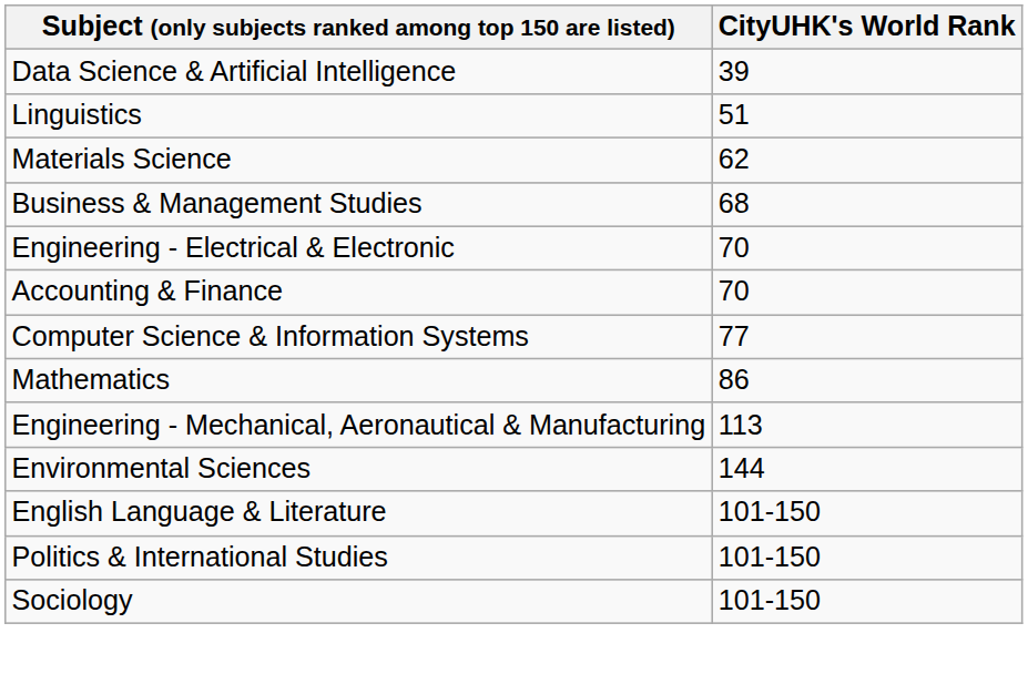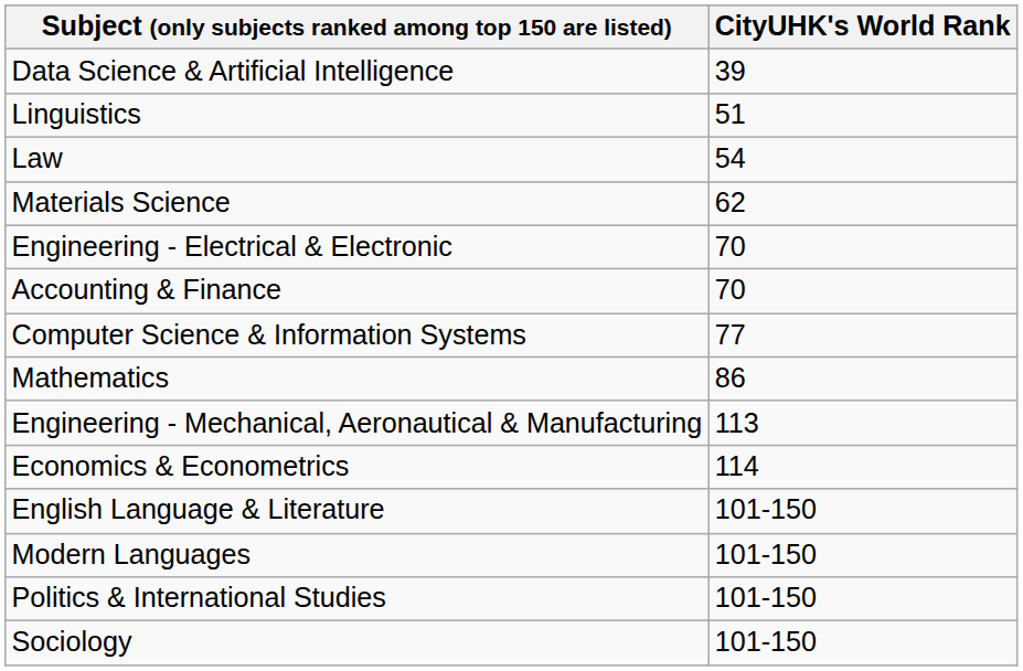 <table class="wikitable sortable">
 <tr>
 <th>Subject <small>(only subjects ranked among top 150 are listed)</small></th>
 <th>CityUHK's World Rank</th>
 </tr>
 <tr>
 <td>Data Science & Artificial Intelligence  </td>
 <td>39</td>
 </tr>
 <tr>
 <td>Linguistics</td>
 <td>51</td>
 </tr>
 <tr>
+<td>Law</td>
+<td>54</td>
+</tr>
+<tr>
 <td>Materials Science</td>
 <td>62</td>
-</tr>
-<tr>
-<td>Business & Management Studies</td>
-<td>68</td>
 </tr>
 <tr>
 <td>Engineering - Electrical & Electronic</td>
 <td>70</td>
 </tr>
 <tr>
 <td>Accounting & Finance</td>
 <td>70</td>
 </tr>
 <tr>
 <td>Computer Science & Information Systems</td>
 <td>77</td>
 </tr>
 <tr>
 <td>Mathematics</td>
 <td>86</td>
 </tr>
 <tr>
 <td>Engineering - Mechanical, Aeronautical & Manufacturing</td>
 <td>113</td>
 </tr>
 <tr>
-<td>Environmental Sciences</td>
-<td>144</td>
+<td>Economics & Econometrics</td>
+<td>114</td>
 </tr>
 <tr>
 <td>English Language & Literature</td>
+<td>101-150</td>
+</tr>
+<tr>
+<td>Modern Languages</td>
 <td>101-150</td>
 </tr>
 <tr>
 <td>Politics & International Studies</td>
 <td>101-150</td>
 </tr>
 <tr>
 <td>Sociology</td>
 <td>101-150</td>
 </tr>
 </table>
